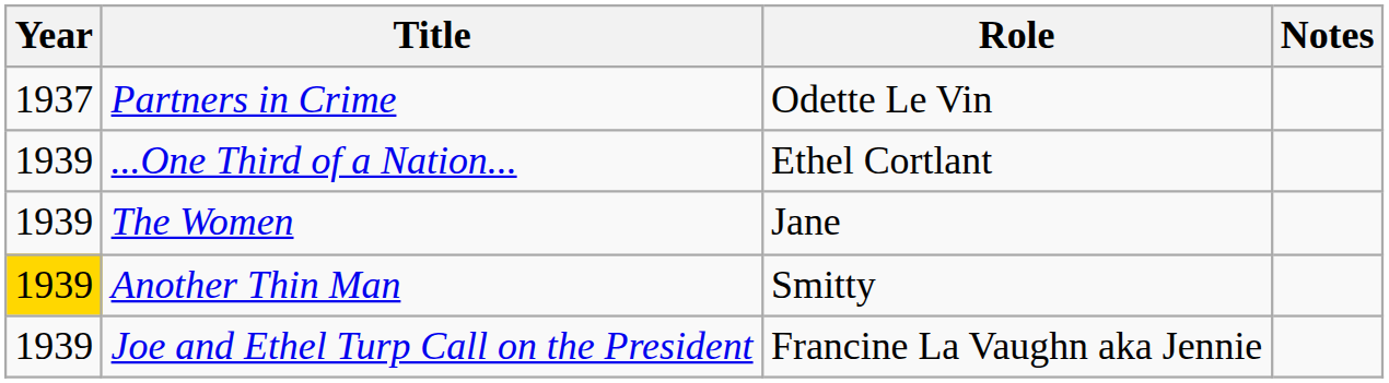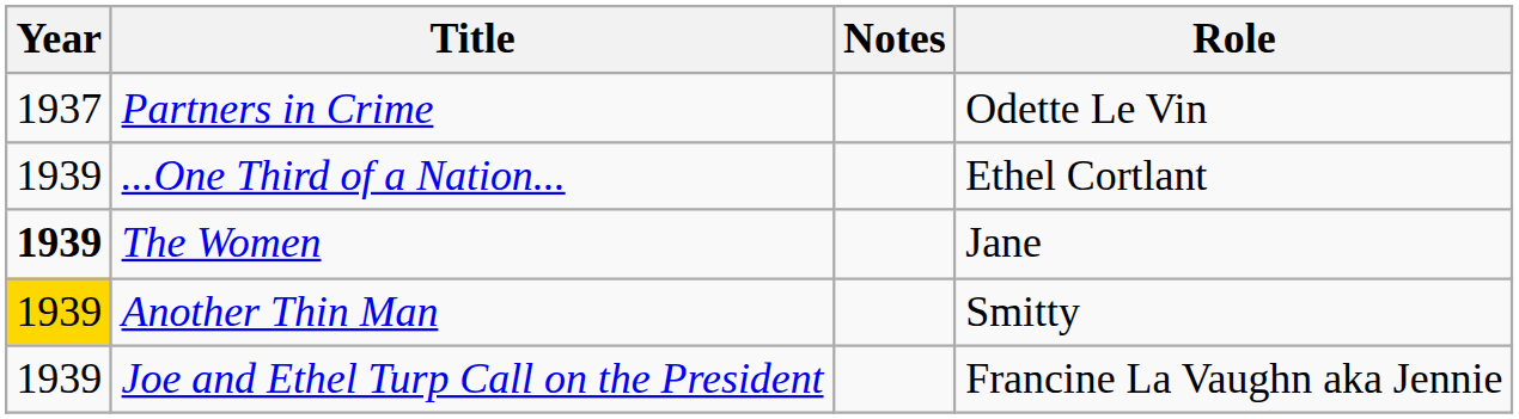 <table class="wikitable">
 <tr>
 <th>Year</th>
 <th>Title</th>
+<th>Notes</th>
 <th>Role</th>
-<th>Notes</th>
 </tr>
 <tr>
 <td>1937</td>
 <td><em><a href='#'>Partners in Crime</a></em></td>
+<td></td>
 <td>Odette Le Vin</td>
-<td></td>
 </tr>
 <tr>
 <td>1939</td>
 <td><em><a href='#'>...One Third of a Nation...</a></em></td>
+<td></td>
 <td>Ethel Cortlant</td>
-<td></td>
 </tr>
 <tr>
-<td>1939</td>
+<td><strong>1939</strong></td>
 <td><em><a href='#'>The Women</a></em></td>
+<td></td>
 <td>Jane</td>
-<td></td>
 </tr>
 <tr>
 <td style="background: gold;">1939</td>
 <td><em><a href='#'>Another Thin Man</a></em></td>
+<td></td>
 <td>Smitty</td>
-<td></td>
 </tr>
 <tr>
 <td>1939</td>
 <td><em><a href='#'>Joe and Ethel Turp Call on the President</a></em></td>
+<td></td>
 <td>Francine La Vaughn aka Jennie</td>
-<td></td>
 </tr>
 </table>
